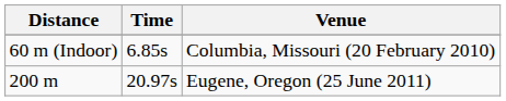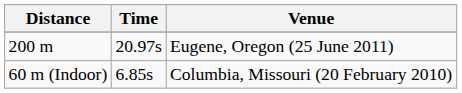 <table class="wikitable">
 <tr>
 <th>Distance</th>
 <th>Time</th>
 <th>Venue</th>
 </tr>
 <tr>
 </tr>
 <tr>
+<td>200 m</td>
+<td>20.97s</td>
+<td>Eugene, Oregon (25 June 2011)</td>
+</tr>
+<tr>
 <td>60 m (Indoor)</td>
 <td>6.85s</td>
 <td>Columbia, Missouri (20 February 2010)</td>
 </tr>
-<tr>
-<td>200 m</td>
-<td>20.97s</td>
-<td>Eugene, Oregon (25 June 2011)</td>
-</tr>
 </table>
